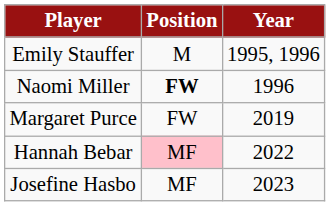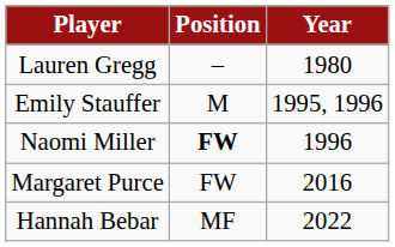 <table class="wikitable" border="1">
 <tr align="center">
 <th style="background:#991111; color:White;">Player</th>
 <th style="background:#991111; color:White;">Position</th>
 <th style="background:#991111; color:White;">Year</th>
+</tr>
+<tr style="text-align:center;">
+<td>Lauren Gregg</td>
+<td>–</td>
+<td>1980</td>
 </tr>
 <tr style="text-align:center;">
 <td>Emily Stauffer</td>
 <td>M</td>
 <td>1995, 1996</td>
 </tr>
 <tr style="text-align:center;">
 <td>Naomi Miller</td>
 <td><strong>FW</strong></td>
 <td>1996</td>
 </tr>
 <tr style="text-align:center;">
 <td>Margaret Purce</td>
 <td>FW</td>
-<td>2019</td>
+<td>2016</td>
 </tr>
 <tr style="text-align:center;">
 <td>Hannah Bebar</td>
-<td style="background: pink;">MF</td>
+<td>MF</td>
 <td>2022</td>
 </tr>
-<tr style="text-align:center;">
-<td>Josefine Hasbo</td>
-<td>MF</td>
-<td>2023</td>
-</tr>
 </table>
